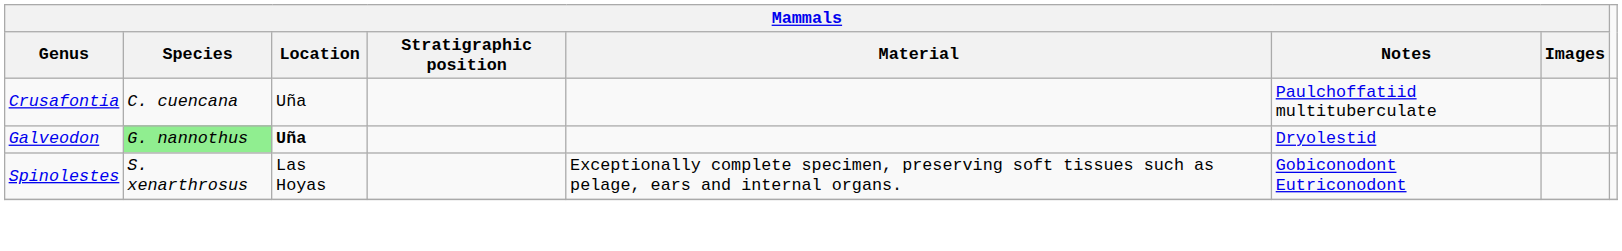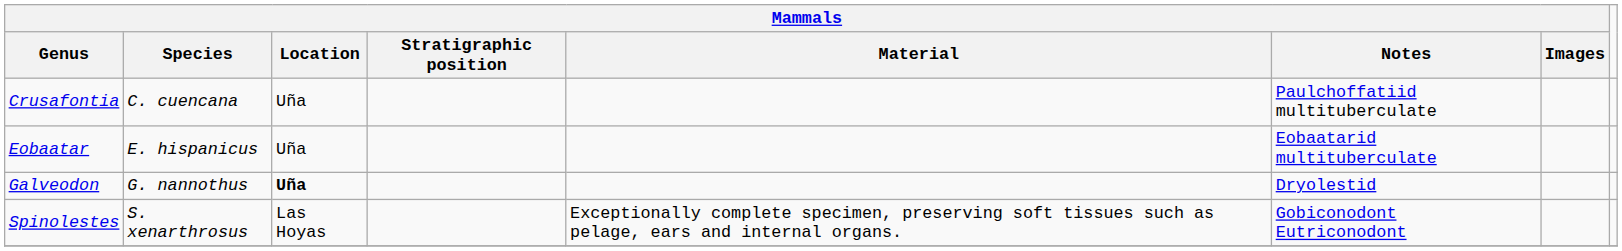 <table class="wikitable" align="center">
 <tr>
 <th colspan="7" align="center"><a href='#'>Mammals</a></th>
 </tr>
 <tr>
 <th>Genus</th>
 <th>Species</th>
 <th>Location</th>
 <th>Stratigraphic position</th>
 <th>Material</th>
 <th>Notes</th>
 <th>Images</th>
 </tr>
 <tr>
 <td><em><a href='#'>Crusafontia</a></em></td>
 <td><em>C. cuencana</em></td>
 <td>Uña</td>
 <td></td>
 <td></td>
 <td><a href='#'>Paulchoffatiid</a> multituberculate</td>
 <td></td>
 <td></td>
 </tr>
 <tr>
+<td><em><a href='#'>Eobaatar</a></em></td>
+<td><em>E. hispanicus</em></td>
+<td>Uña</td>
+<td></td>
+<td></td>
+<td><a href='#'>Eobaatarid</a> <a href='#'>multituberculate</a></td>
+<td></td>
+<td></td>
+</tr>
+<tr>
 <td><em><a href='#'>Galveodon</a></em></td>
-<td style="background: lightgreen;"><em>G. nannothus</em></td>
+<td><em>G. nannothus</em></td>
 <td><strong>Uña</strong></td>
 <td></td>
 <td></td>
 <td><a href='#'>Dryolestid</a></td>
 <td></td>
 <td></td>
 </tr>
 <tr>
 <td><em><a href='#'>Spinolestes</a></em></td>
 <td><em>S. xenarthrosus</em></td>
 <td>Las Hoyas</td>
 <td></td>
 <td>Exceptionally complete specimen, preserving soft tissues such as pelage, ears and internal organs.</td>
 <td><a href='#'>Gobiconodont</a> <a href='#'>Eutriconodont</a></td>
 <td></td>
 <td></td>
 </tr>
 <tr>
 </tr>
 </table>
